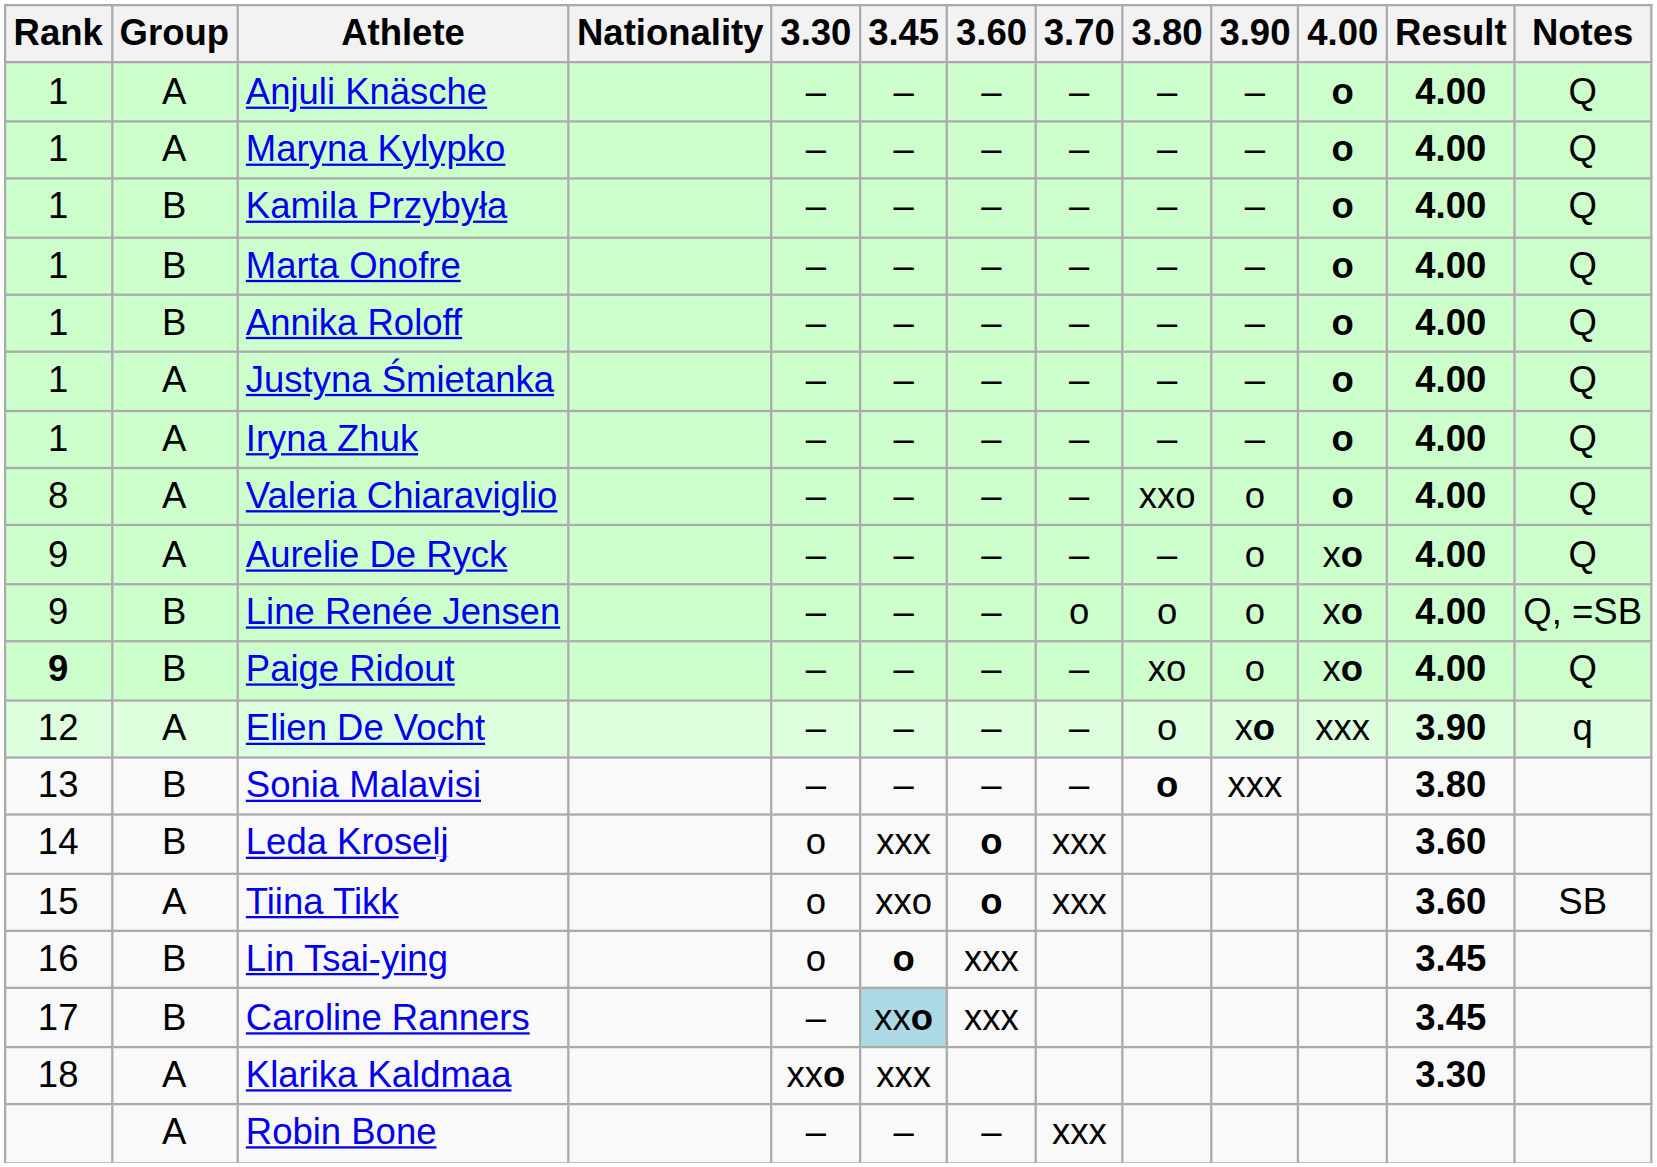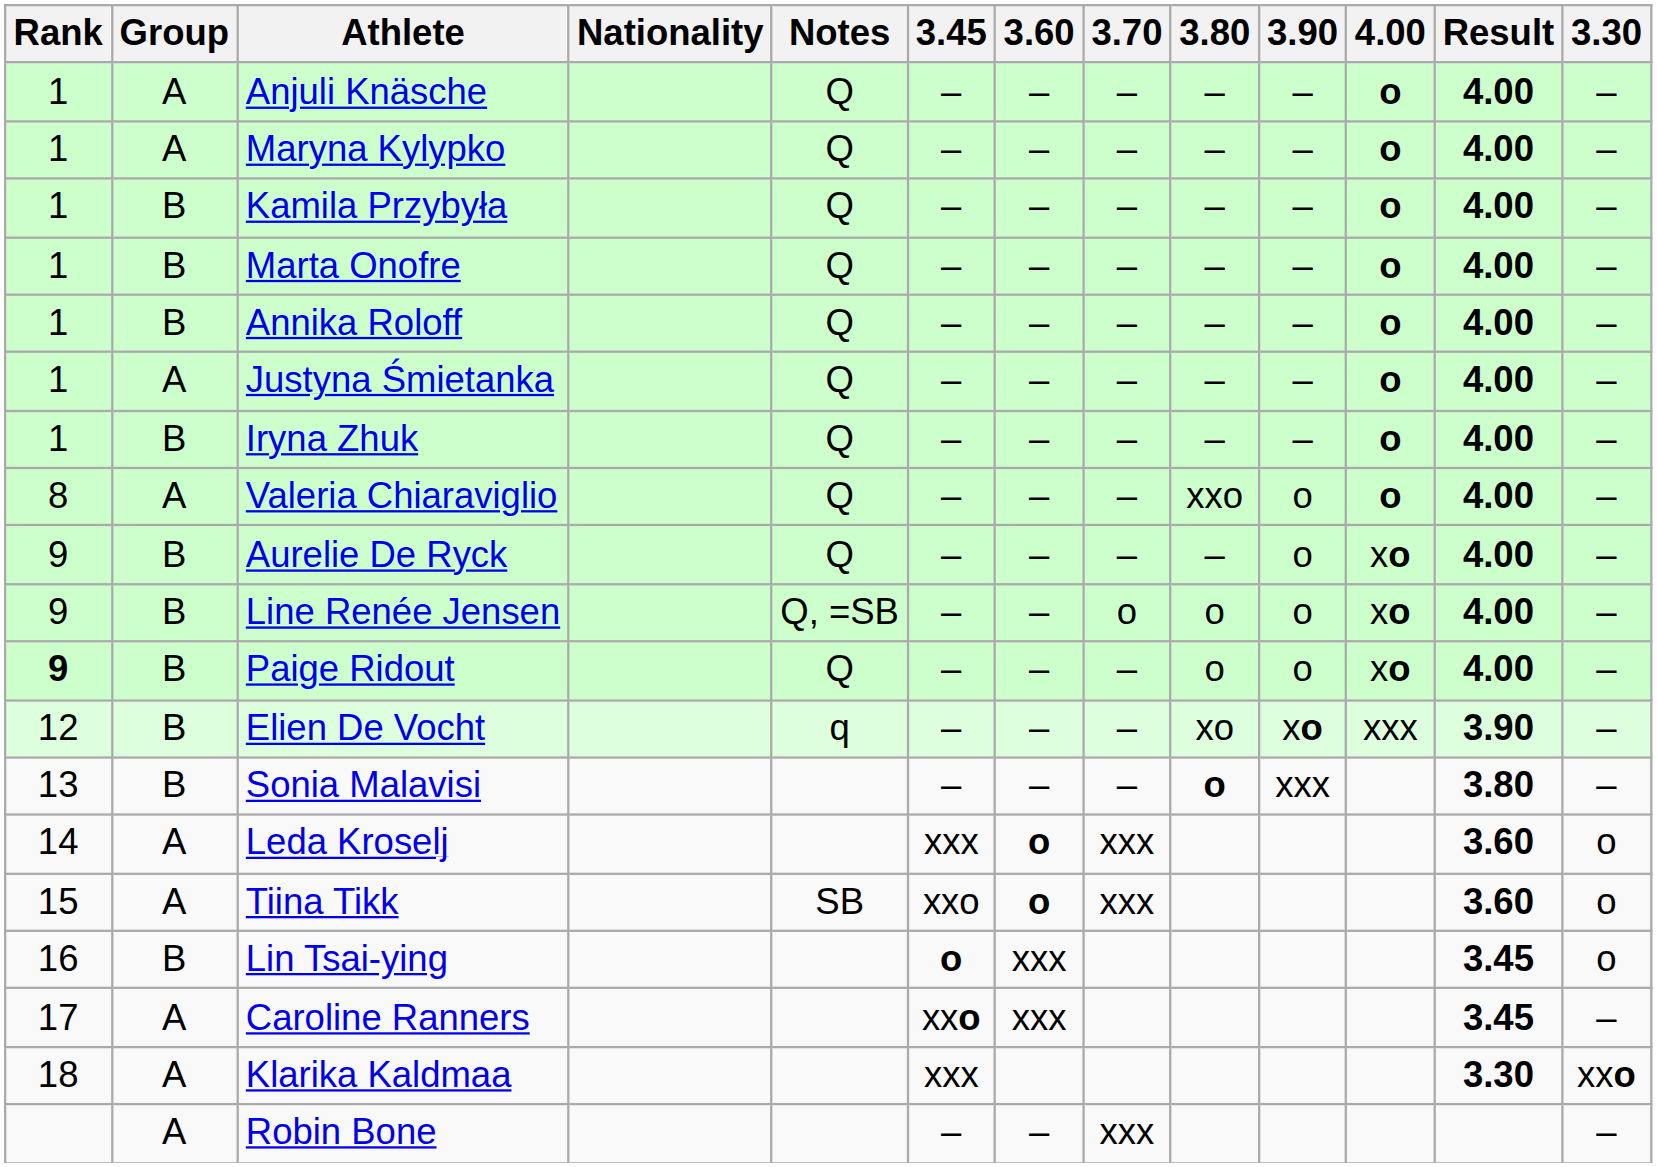 <table class="wikitable sortable" style="text-align:center">
 <tr>
 <th>Rank</th>
 <th>Group</th>
 <th>Athlete</th>
 <th>Nationality</th>
-<th>3.30</th>
+<th>Notes</th>
 <th>3.45</th>
 <th>3.60</th>
 <th>3.70</th>
 <th>3.80</th>
 <th>3.90</th>
 <th>4.00</th>
 <th>Result</th>
-<th>Notes</th>
+<th>3.30</th>
 </tr>
 <tr bgcolor=ccffcc>
 <td>1</td>
 <td>A</td>
 <td align="left"><a href='#'>Anjuli Knäsche</a></td>
 <td align=left></td>
-<td>–</td>
+<td>Q</td>
 <td>–</td>
 <td>–</td>
 <td>–</td>
 <td>–</td>
 <td>–</td>
 <td><strong>o</strong></td>
 <td><strong>4.00</strong></td>
-<td>Q</td>
+<td>–</td>
 </tr>
 <tr bgcolor=ccffcc>
 <td>1</td>
 <td>A</td>
 <td align="left"><a href='#'>Maryna Kylypko</a></td>
 <td align=left></td>
-<td>–</td>
+<td>Q</td>
 <td>–</td>
 <td>–</td>
 <td>–</td>
 <td>–</td>
 <td>–</td>
 <td><strong>o</strong></td>
 <td><strong>4.00</strong></td>
-<td>Q</td>
+<td>–</td>
 </tr>
 <tr bgcolor=ccffcc>
 <td>1</td>
 <td>B</td>
 <td align="left"><a href='#'>Kamila Przybyła</a></td>
 <td align=left></td>
-<td>–</td>
+<td>Q</td>
 <td>–</td>
 <td>–</td>
 <td>–</td>
 <td>–</td>
 <td>–</td>
 <td><strong>o</strong></td>
 <td><strong>4.00</strong></td>
-<td>Q</td>
+<td>–</td>
 </tr>
 <tr bgcolor=ccffcc>
 <td>1</td>
 <td>B</td>
 <td align="left"><a href='#'>Marta Onofre</a></td>
 <td align=left></td>
-<td>–</td>
+<td>Q</td>
 <td>–</td>
 <td>–</td>
 <td>–</td>
 <td>–</td>
 <td>–</td>
 <td><strong>o</strong></td>
 <td><strong>4.00</strong></td>
-<td>Q</td>
+<td>–</td>
 </tr>
 <tr bgcolor=ccffcc>
 <td>1</td>
 <td>B</td>
 <td align="left"><a href='#'>Annika Roloff</a></td>
 <td align=left></td>
-<td>–</td>
+<td>Q</td>
 <td>–</td>
 <td>–</td>
 <td>–</td>
 <td>–</td>
 <td>–</td>
 <td><strong>o</strong></td>
 <td><strong>4.00</strong></td>
-<td>Q</td>
+<td>–</td>
 </tr>
 <tr bgcolor=ccffcc>
 <td>1</td>
 <td>A</td>
 <td align="left"><a href='#'>Justyna Śmietanka</a></td>
 <td align=left></td>
-<td>–</td>
+<td>Q</td>
 <td>–</td>
 <td>–</td>
 <td>–</td>
 <td>–</td>
 <td>–</td>
 <td><strong>o</strong></td>
 <td><strong>4.00</strong></td>
-<td>Q</td>
+<td>–</td>
 </tr>
 <tr bgcolor=ccffcc>
 <td>1</td>
-<td>A</td>
+<td>B</td>
 <td align="left"><a href='#'>Iryna Zhuk</a></td>
 <td align=left></td>
-<td>–</td>
+<td>Q</td>
 <td>–</td>
 <td>–</td>
 <td>–</td>
 <td>–</td>
 <td>–</td>
 <td><strong>o</strong></td>
 <td><strong>4.00</strong></td>
-<td>Q</td>
+<td>–</td>
 </tr>
 <tr bgcolor=ccffcc>
 <td>8</td>
 <td>A</td>
 <td align="left"><a href='#'>Valeria Chiaraviglio</a></td>
 <td align=left></td>
-<td>–</td>
+<td>Q</td>
 <td>–</td>
 <td>–</td>
 <td>–</td>
 <td>xxo</td>
 <td>o</td>
 <td><strong>o</strong></td>
 <td><strong>4.00</strong></td>
-<td>Q</td>
+<td>–</td>
 </tr>
 <tr bgcolor=ccffcc>
 <td>9</td>
-<td>A</td>
+<td>B</td>
 <td align="left"><a href='#'>Aurelie De Ryck</a></td>
 <td align=left></td>
-<td>–</td>
+<td>Q</td>
 <td>–</td>
 <td>–</td>
 <td>–</td>
 <td>–</td>
 <td>o</td>
 <td>x<strong>o</strong></td>
 <td><strong>4.00</strong></td>
-<td>Q</td>
+<td>–</td>
 </tr>
 <tr bgcolor=ccffcc>
 <td>9</td>
 <td>B</td>
 <td align="left"><a href='#'>Line Renée Jensen</a></td>
 <td align=left></td>
-<td>–</td>
+<td>Q, =SB</td>
 <td>–</td>
 <td>–</td>
 <td>o</td>
 <td>o</td>
 <td>o</td>
 <td>x<strong>o</strong></td>
 <td><strong>4.00</strong></td>
-<td>Q, =SB</td>
+<td>–</td>
 </tr>
 <tr bgcolor=ccffcc>
 <td><strong>9</strong></td>
 <td>B</td>
 <td align="left"><a href='#'>Paige Ridout</a></td>
 <td align=left></td>
+<td>Q</td>
 <td>–</td>
+<td>–</td>
+<td>–</td>
+<td>o</td>
+<td>o</td>
+<td>x<strong>o</strong></td>
+<td><strong>4.00</strong></td>
+<td>–</td>
+</tr>
+<tr bgcolor=ddffdd>
+<td>12</td>
+<td>B</td>
+<td align="left"><a href='#'>Elien De Vocht</a></td>
+<td align=left></td>
+<td>q</td>
 <td>–</td>
 <td>–</td>
 <td>–</td>
 <td>xo</td>
-<td>o</td>
-<td>x<strong>o</strong></td>
-<td><strong>4.00</strong></td>
-<td>Q</td>
-</tr>
-<tr bgcolor=ddffdd>
-<td>12</td>
-<td>A</td>
-<td align="left"><a href='#'>Elien De Vocht</a></td>
-<td align=left></td>
-<td>–</td>
-<td>–</td>
-<td>–</td>
-<td>–</td>
-<td>o</td>
 <td>x<strong>o</strong></td>
 <td>xxx</td>
 <td><strong>3.90</strong></td>
-<td>q</td>
+<td>–</td>
 </tr>
 <tr>
 <td>13</td>
 <td>B</td>
 <td align="left"><a href='#'>Sonia Malavisi</a></td>
 <td align=left></td>
-<td>–</td>
+<td></td>
 <td>–</td>
 <td>–</td>
 <td>–</td>
 <td><strong>o</strong></td>
 <td>xxx</td>
 <td></td>
 <td><strong>3.80</strong></td>
-<td></td>
+<td>–</td>
 </tr>
 <tr>
 <td>14</td>
-<td>B</td>
+<td>A</td>
 <td align="left"><a href='#'>Leda Kroselj</a></td>
 <td align=left></td>
-<td>o</td>
+<td></td>
 <td>xxx</td>
 <td><strong>o</strong></td>
 <td>xxx</td>
 <td></td>
 <td></td>
 <td></td>
 <td><strong>3.60</strong></td>
-<td></td>
+<td>o</td>
 </tr>
 <tr>
 <td>15</td>
 <td>A</td>
 <td align="left"><a href='#'>Tiina Tikk</a></td>
 <td align=left></td>
-<td>o</td>
+<td>SB</td>
 <td>xxo</td>
 <td><strong>o</strong></td>
 <td>xxx</td>
 <td></td>
 <td></td>
 <td></td>
 <td><strong>3.60</strong></td>
-<td>SB</td>
+<td>o</td>
 </tr>
 <tr>
 <td>16</td>
 <td>B</td>
 <td align="left"><a href='#'>Lin Tsai-ying</a></td>
 <td align=left></td>
-<td>o</td>
+<td></td>
 <td><strong>o</strong></td>
 <td>xxx</td>
 <td></td>
 <td></td>
 <td></td>
 <td></td>
 <td><strong>3.45</strong></td>
-<td></td>
+<td>o</td>
 </tr>
 <tr>
 <td>17</td>
-<td>B</td>
+<td>A</td>
 <td align="left"><a href='#'>Caroline Ranners</a></td>
 <td align=left></td>
-<td>–</td>
-<td style="background: lightblue;">xx<strong>o</strong></td>
+<td></td>
+<td>xx<strong>o</strong></td>
 <td>xxx</td>
 <td></td>
 <td></td>
 <td></td>
 <td></td>
 <td><strong>3.45</strong></td>
-<td></td>
+<td>–</td>
 </tr>
 <tr>
 <td>18</td>
 <td>A</td>
 <td align="left"><a href='#'>Klarika Kaldmaa</a></td>
 <td align=left></td>
-<td>xx<strong>o</strong></td>
+<td></td>
 <td>xxx</td>
 <td></td>
 <td></td>
 <td></td>
 <td></td>
 <td></td>
 <td><strong>3.30</strong></td>
-<td></td>
+<td>xx<strong>o</strong></td>
 </tr>
 <tr>
 <td></td>
 <td>A</td>
 <td align="left"><a href='#'>Robin Bone</a></td>
 <td align=left></td>
-<td>–</td>
+<td></td>
 <td>–</td>
 <td>–</td>
 <td>xxx</td>
 <td></td>
 <td></td>
 <td></td>
 <td><strong></strong></td>
-<td></td>
+<td>–</td>
 </tr>
 </table>
